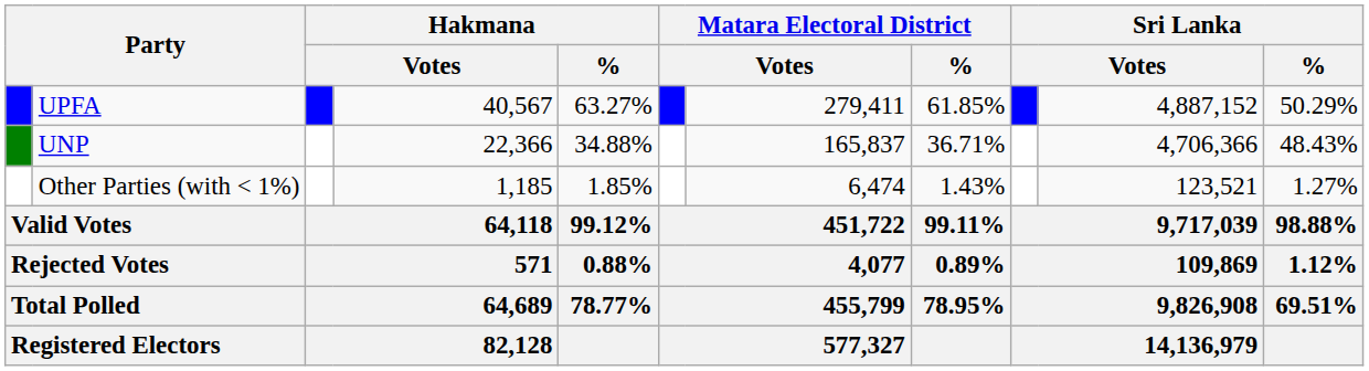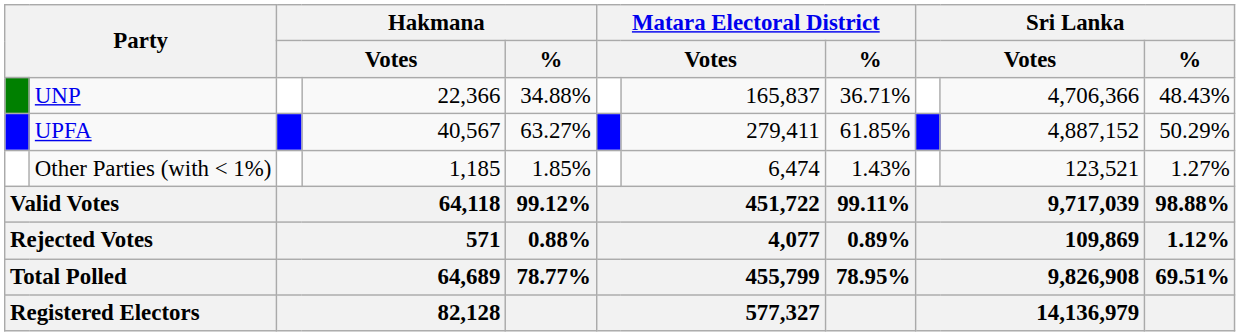 <table class="wikitable">
 <tr>
 <th colspan="2" width="144px"rowspan="2">Party</th>
 <th colspan="3" width="216px">Hakmana</th>
 <th colspan="3" width="216px"><a href='#'>Matara Electoral District</a></th>
 <th colspan="3" width="216px">Sri Lanka</th>
 </tr>
 <tr>
 <th colspan="2" width="144px">Votes</th>
 <th>%</th>
 <th colspan="2" width="144px">Votes</th>
 <th>%</th>
 <th colspan="2" width="144px">Votes</th>
 <th>%</th>
 </tr>
 <tr>
+<td style="background-color:green;" width="10px"></td>
+<td style="text-align:left;"><a href='#'>UNP</a></td>
+<td style="background-color:white;" width="10px"></td>
+<td style="text-align:right;">22,366</td>
+<td style="text-align:right;">34.88%</td>
+<td style="background-color:white;" width="10px"></td>
+<td style="text-align:right;">165,837</td>
+<td style="text-align:right;">36.71%</td>
+<td style="background-color:white;" width="10px"></td>
+<td style="text-align:right;">4,706,366</td>
+<td style="text-align:right;">48.43%</td>
+</tr>
+<tr>
 <td style="background-color:blue;" width="10px"></td>
 <td style="text-align:left;"><a href='#'>UPFA</a></td>
 <td style="background-color:blue;" width="10px"></td>
 <td style="text-align:right;">40,567</td>
 <td style="text-align:right;">63.27%</td>
 <td style="background-color:blue;" width="10px"></td>
 <td style="text-align:right;">279,411</td>
 <td style="text-align:right;">61.85%</td>
 <td style="background-color:blue;" width="10px"></td>
 <td style="text-align:right;">4,887,152</td>
 <td style="text-align:right;">50.29%</td>
-</tr>
-<tr>
-<td style="background-color:green;" width="10px"></td>
-<td style="text-align:left;"><a href='#'>UNP</a></td>
-<td style="background-color:white;" width="10px"></td>
-<td style="text-align:right;">22,366</td>
-<td style="text-align:right;">34.88%</td>
-<td style="background-color:white;" width="10px"></td>
-<td style="text-align:right;">165,837</td>
-<td style="text-align:right;">36.71%</td>
-<td style="background-color:white;" width="10px"></td>
-<td style="text-align:right;">4,706,366</td>
-<td style="text-align:right;">48.43%</td>
 </tr>
 <tr>
 <td style="background-color:white;" width="10px"></td>
 <td style="text-align:left;">Other Parties (with < 1%)</td>
 <td style="background-color:white;" width="10px"></td>
 <td style="text-align:right;">1,185</td>
 <td style="text-align:right;">1.85%</td>
 <td style="background-color:white;" width="10px"></td>
 <td style="text-align:right;">6,474</td>
 <td style="text-align:right;">1.43%</td>
 <td style="background-color:white;" width="10px"></td>
 <td style="text-align:right;">123,521</td>
 <td style="text-align:right;">1.27%</td>
 </tr>
 <tr>
 <th colspan="2" width="144px"style="text-align:left;">Valid Votes</th>
 <th style="text-align:right;"colspan="2" width="144px">64,118</th>
 <th style="text-align:right;">99.12%</th>
 <th style="text-align:right;"colspan="2" width="144px">451,722</th>
 <th style="text-align:right;">99.11%</th>
 <th style="text-align:right;"colspan="2" width="144px">9,717,039</th>
 <th style="text-align:right;">98.88%</th>
 </tr>
 <tr>
 <th colspan="2" width="144px"style="text-align:left;">Rejected Votes</th>
 <th style="text-align:right;"colspan="2" width="144px">571</th>
 <th style="text-align:right;">0.88%</th>
 <th style="text-align:right;"colspan="2" width="144px">4,077</th>
 <th style="text-align:right;">0.89%</th>
 <th style="text-align:right;"colspan="2" width="144px">109,869</th>
 <th style="text-align:right;">1.12%</th>
 </tr>
 <tr>
 <th colspan="2" width="144px"style="text-align:left;">Total Polled</th>
 <th style="text-align:right;"colspan="2" width="144px">64,689</th>
 <th style="text-align:right;">78.77%</th>
 <th style="text-align:right;"colspan="2" width="144px">455,799</th>
 <th style="text-align:right;">78.95%</th>
 <th style="text-align:right;"colspan="2" width="144px">9,826,908</th>
 <th style="text-align:right;">69.51%</th>
 </tr>
 <tr>
 <th colspan="2" width="144px"style="text-align:left;">Registered Electors</th>
 <th style="text-align:right;"colspan="2" width="144px">82,128</th>
 <th></th>
 <th style="text-align:right;"colspan="2" width="144px">577,327</th>
 <th></th>
 <th style="text-align:right;"colspan="2" width="144px">14,136,979</th>
 <th></th>
 </tr>
 </table>
